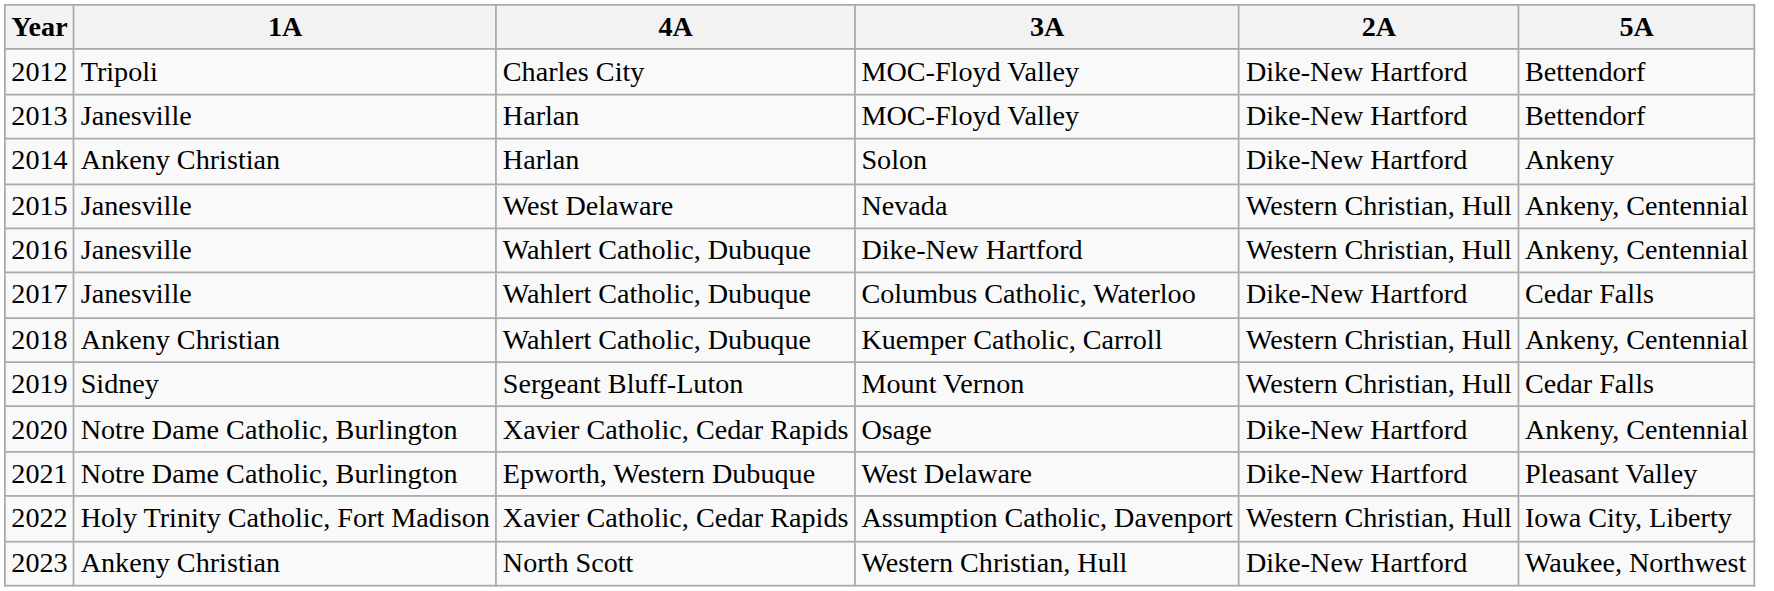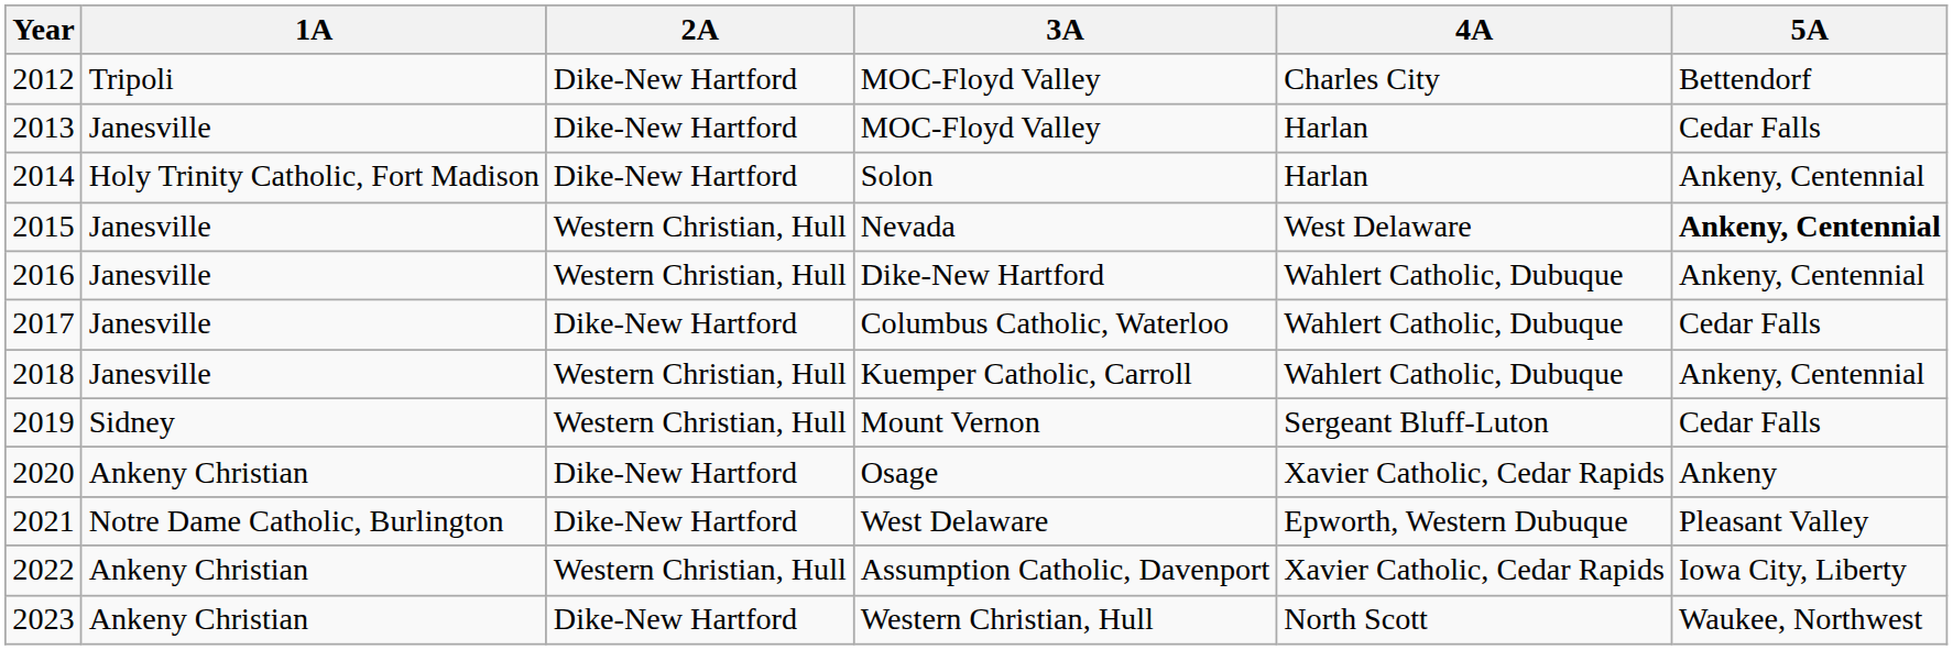 <table class="wikitable">
 <tr>
 <th>Year</th>
 <th>1A</th>
+<th>2A</th>
+<th>3A</th>
 <th>4A</th>
-<th>3A</th>
-<th>2A</th>
 <th>5A</th>
 </tr>
 <tr>
 <td>2012</td>
 <td>Tripoli</td>
+<td>Dike-New Hartford</td>
+<td>MOC-Floyd Valley</td>
 <td>Charles City</td>
-<td>MOC-Floyd Valley</td>
-<td>Dike-New Hartford</td>
 <td>Bettendorf</td>
 </tr>
 <tr>
 <td>2013</td>
 <td>Janesville</td>
+<td>Dike-New Hartford</td>
+<td>MOC-Floyd Valley</td>
 <td>Harlan</td>
-<td>MOC-Floyd Valley</td>
-<td>Dike-New Hartford</td>
-<td>Bettendorf</td>
+<td>Cedar Falls</td>
 </tr>
 <tr>
 <td>2014</td>
-<td>Ankeny Christian</td>
+<td>Holy Trinity Catholic, Fort Madison</td>
+<td>Dike-New Hartford</td>
+<td>Solon</td>
 <td>Harlan</td>
-<td>Solon</td>
-<td>Dike-New Hartford</td>
-<td>Ankeny</td>
+<td>Ankeny, Centennial</td>
 </tr>
 <tr>
 <td>2015</td>
 <td>Janesville</td>
+<td>Western Christian, Hull</td>
+<td>Nevada</td>
 <td>West Delaware</td>
-<td>Nevada</td>
-<td>Western Christian, Hull</td>
-<td>Ankeny, Centennial</td>
+<td><strong>Ankeny, Centennial</strong></td>
 </tr>
 <tr>
 <td>2016</td>
 <td>Janesville</td>
+<td>Western Christian, Hull</td>
+<td>Dike-New Hartford</td>
 <td>Wahlert Catholic, Dubuque</td>
-<td>Dike-New Hartford</td>
-<td>Western Christian, Hull</td>
 <td>Ankeny, Centennial</td>
 </tr>
 <tr>
 <td>2017</td>
 <td>Janesville</td>
+<td>Dike-New Hartford</td>
+<td>Columbus Catholic, Waterloo</td>
 <td>Wahlert Catholic, Dubuque</td>
-<td>Columbus Catholic, Waterloo</td>
-<td>Dike-New Hartford</td>
 <td>Cedar Falls</td>
 </tr>
 <tr>
 <td>2018</td>
-<td>Ankeny Christian</td>
+<td>Janesville</td>
+<td>Western Christian, Hull</td>
+<td>Kuemper Catholic, Carroll</td>
 <td>Wahlert Catholic, Dubuque</td>
-<td>Kuemper Catholic, Carroll</td>
-<td>Western Christian, Hull</td>
 <td>Ankeny, Centennial</td>
 </tr>
 <tr>
 <td>2019</td>
 <td>Sidney</td>
+<td>Western Christian, Hull</td>
+<td>Mount Vernon</td>
 <td>Sergeant Bluff-Luton</td>
-<td>Mount Vernon</td>
-<td>Western Christian, Hull</td>
 <td>Cedar Falls</td>
 </tr>
 <tr>
 <td>2020</td>
-<td>Notre Dame Catholic, Burlington</td>
+<td>Ankeny Christian</td>
+<td>Dike-New Hartford</td>
+<td>Osage</td>
 <td>Xavier Catholic, Cedar Rapids</td>
-<td>Osage</td>
-<td>Dike-New Hartford</td>
-<td>Ankeny, Centennial</td>
+<td>Ankeny</td>
 </tr>
 <tr>
 <td>2021</td>
 <td>Notre Dame Catholic, Burlington</td>
+<td>Dike-New Hartford</td>
+<td>West Delaware</td>
 <td>Epworth, Western Dubuque</td>
-<td>West Delaware</td>
-<td>Dike-New Hartford</td>
 <td>Pleasant Valley</td>
 </tr>
 <tr>
 <td>2022</td>
-<td>Holy Trinity Catholic, Fort Madison</td>
+<td>Ankeny Christian</td>
+<td>Western Christian, Hull</td>
+<td>Assumption Catholic, Davenport</td>
 <td>Xavier Catholic, Cedar Rapids</td>
-<td>Assumption Catholic, Davenport</td>
-<td>Western Christian, Hull</td>
 <td>Iowa City, Liberty</td>
 </tr>
 <tr>
 <td>2023</td>
 <td>Ankeny Christian</td>
+<td>Dike-New Hartford</td>
+<td>Western Christian, Hull</td>
 <td>North Scott</td>
-<td>Western Christian, Hull</td>
-<td>Dike-New Hartford</td>
 <td>Waukee, Northwest</td>
 </tr>
 </table>
